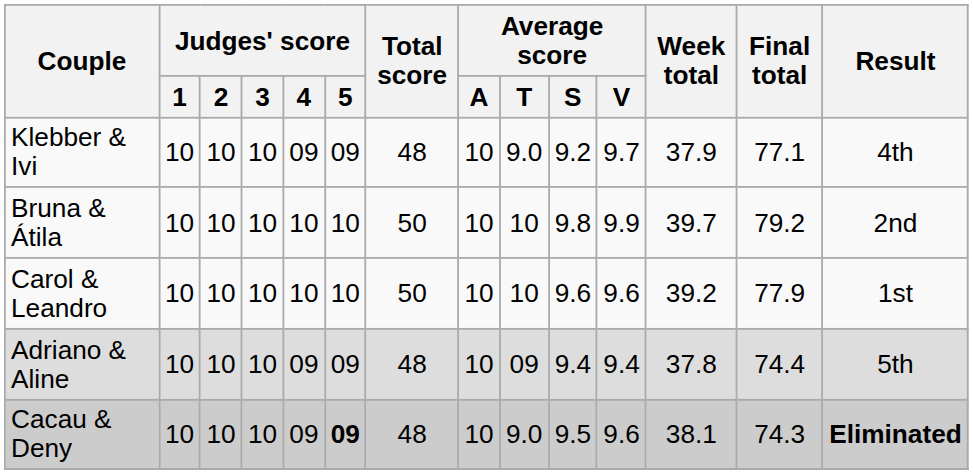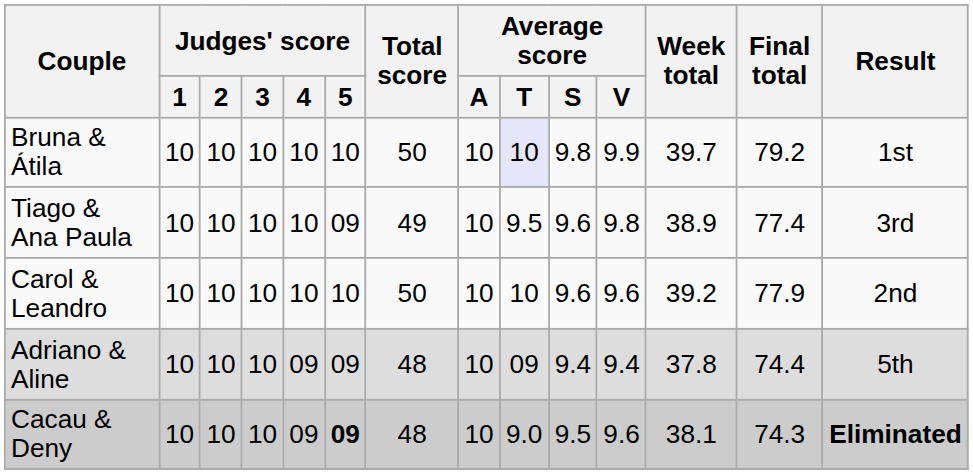 <table class="wikitable" style="font-size:90%; line-height:16px; text-align:center" width="85%">
 <tr>
 <th rowspan=2 width=150>Couple</th>
 <th colspan=5 width=185>Judges' score</th>
 <th rowspan=2 width=060>Total score</th>
 <th colspan=4 width=148>Average score</th>
 <th rowspan=2 width=060>Week total</th>
 <th rowspan=2 width=060>Final total</th>
 <th rowspan=2 width=075>Result</th>
 </tr>
 <tr>
 <th>1</th>
 <th>2</th>
 <th>3</th>
 <th>4</th>
 <th>5</th>
 <th>A</th>
 <th>T</th>
 <th>S</th>
 <th>V</th>
 </tr>
 <tr>
-<td align="left">Klebber & Ivi</td>
-<td>10</td>
-<td>10</td>
-<td>10</td>
-<td>09</td>
-<td>09</td>
-<td>48</td>
-<td>10</td>
-<td>9.0</td>
-<td>9.2</td>
-<td>9.7</td>
-<td>37.9</td>
-<td>77.1</td>
-<td>4th</td>
-</tr>
-<tr>
 <td align="left">Bruna & Átila</td>
 <td>10</td>
 <td>10</td>
 <td>10</td>
 <td>10</td>
 <td>10</td>
 <td>50</td>
 <td>10</td>
-<td>10</td>
+<td style="background: lavender;">10</td>
 <td>9.8</td>
 <td>9.9</td>
 <td>39.7</td>
 <td>79.2</td>
-<td>2nd</td>
+<td>1st</td>
+</tr>
+<tr>
+<td align="left">Tiago & Ana Paula</td>
+<td>10</td>
+<td>10</td>
+<td>10</td>
+<td>10</td>
+<td>09</td>
+<td>49</td>
+<td>10</td>
+<td>9.5</td>
+<td>9.6</td>
+<td>9.8</td>
+<td>38.9</td>
+<td>77.4</td>
+<td>3rd</td>
 </tr>
 <tr>
 <td align="left">Carol & Leandro</td>
 <td>10</td>
 <td>10</td>
 <td>10</td>
 <td>10</td>
 <td>10</td>
 <td>50</td>
 <td>10</td>
 <td>10</td>
 <td>9.6</td>
 <td>9.6</td>
 <td>39.2</td>
 <td>77.9</td>
-<td>1st</td>
+<td>2nd</td>
 </tr>
 <tr bgcolor="DDDDDD">
 <td align="left">Adriano & Aline</td>
 <td>10</td>
 <td>10</td>
 <td>10</td>
 <td>09</td>
 <td>09</td>
 <td>48</td>
 <td>10</td>
 <td>09</td>
 <td>9.4</td>
 <td>9.4</td>
 <td>37.8</td>
 <td>74.4</td>
 <td>5th</td>
 </tr>
 <tr bgcolor="CCCCCC">
 <td align="left">Cacau & Deny</td>
 <td>10</td>
 <td>10</td>
 <td>10</td>
 <td>09</td>
 <td><strong>09</strong></td>
 <td>48</td>
 <td>10</td>
 <td>9.0</td>
 <td>9.5</td>
 <td>9.6</td>
 <td>38.1</td>
 <td>74.3</td>
 <td><strong>Eliminated</strong></td>
 </tr>
 <tr>
 </tr>
 </table>
